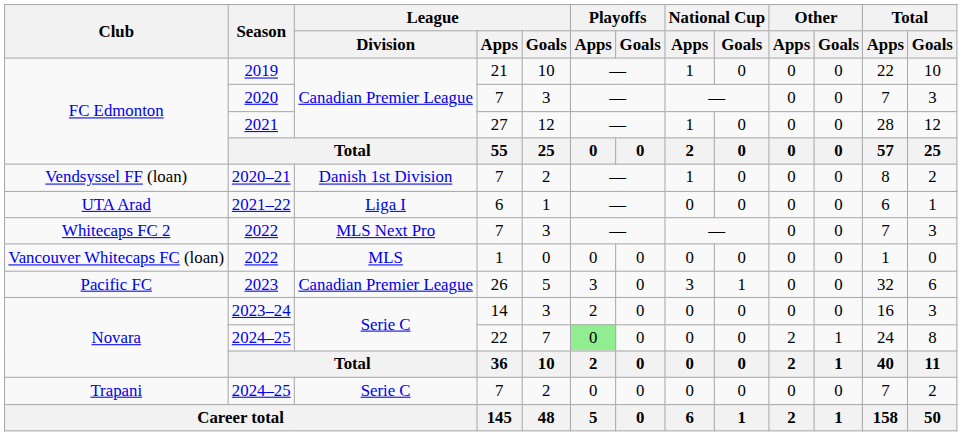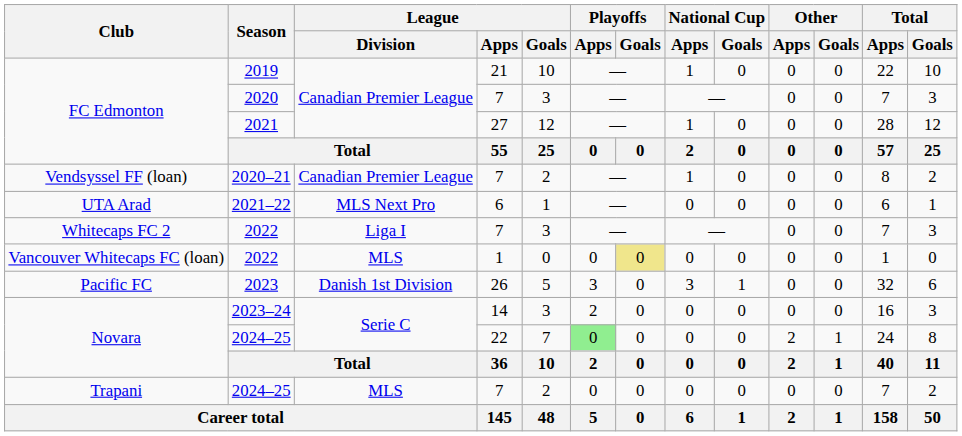 <table class="wikitable" style="text-align:center">
 <tr>
 <th rowspan="2">Club</th>
 <th rowspan="2">Season</th>
 <th colspan="3">League</th>
 <th colspan="2">Playoffs</th>
 <th colspan="2">National Cup</th>
 <th colspan="2">Other</th>
 <th colspan="2">Total</th>
 </tr>
 <tr>
 <th>Division</th>
 <th>Apps</th>
 <th>Goals</th>
 <th>Apps</th>
 <th>Goals</th>
 <th>Apps</th>
 <th>Goals</th>
 <th>Apps</th>
 <th>Goals</th>
 <th>Apps</th>
 <th>Goals</th>
 </tr>
 <tr>
 <td rowspan="4"><a href='#'>FC Edmonton</a></td>
 <td><a href='#'>2019</a></td>
 <td rowspan=3><a href='#'>Canadian Premier League</a></td>
 <td>21</td>
 <td>10</td>
 <td colspan="2">—</td>
 <td>1</td>
 <td>0</td>
 <td>0</td>
 <td>0</td>
 <td>22</td>
 <td>10</td>
 </tr>
 <tr>
 <td><a href='#'>2020</a></td>
 <td>7</td>
 <td>3</td>
 <td colspan="2">—</td>
 <td colspan="2">—</td>
 <td>0</td>
 <td>0</td>
 <td>7</td>
 <td>3</td>
 </tr>
 <tr>
 <td><a href='#'>2021</a></td>
 <td>27</td>
 <td>12</td>
 <td colspan="2">—</td>
 <td>1</td>
 <td>0</td>
 <td>0</td>
 <td>0</td>
 <td>28</td>
 <td>12</td>
 </tr>
 <tr>
 <th colspan="2">Total</th>
 <th>55</th>
 <th>25</th>
 <th>0</th>
 <th>0</th>
 <th>2</th>
 <th>0</th>
 <th>0</th>
 <th>0</th>
 <th>57</th>
 <th>25</th>
 </tr>
 <tr>
 <td><a href='#'>Vendsyssel FF</a> (loan)</td>
 <td><a href='#'>2020–21</a></td>
-<td><a href='#'>Danish 1st Division</a></td>
+<td><a href='#'>Canadian Premier League</a></td>
 <td>7</td>
 <td>2</td>
 <td colspan="2">—</td>
 <td>1</td>
 <td>0</td>
 <td>0</td>
 <td>0</td>
 <td>8</td>
 <td>2</td>
 </tr>
 <tr>
 <td><a href='#'>UTA Arad</a></td>
 <td><a href='#'>2021–22</a></td>
-<td><a href='#'>Liga I</a></td>
+<td><a href='#'>MLS Next Pro</a></td>
 <td>6</td>
 <td>1</td>
 <td colspan="2">—</td>
 <td>0</td>
 <td>0</td>
 <td>0</td>
 <td>0</td>
 <td>6</td>
 <td>1</td>
 </tr>
 <tr>
 <td><a href='#'>Whitecaps FC 2</a></td>
 <td><a href='#'>2022</a></td>
-<td><a href='#'>MLS Next Pro</a></td>
+<td><a href='#'>Liga I</a></td>
 <td>7</td>
 <td>3</td>
 <td colspan="2">—</td>
 <td colspan="2">—</td>
 <td>0</td>
 <td>0</td>
 <td>7</td>
 <td>3</td>
 </tr>
 <tr>
 <td><a href='#'>Vancouver Whitecaps FC</a> (loan)</td>
 <td><a href='#'>2022</a></td>
 <td><a href='#'>MLS</a></td>
 <td>1</td>
 <td>0</td>
 <td>0</td>
-<td>0</td>
+<td style="background: khaki;">0</td>
 <td>0</td>
 <td>0</td>
 <td>0</td>
 <td>0</td>
 <td>1</td>
 <td>0</td>
 </tr>
 <tr>
 <td><a href='#'>Pacific FC</a></td>
 <td><a href='#'>2023</a></td>
-<td><a href='#'>Canadian Premier League</a></td>
+<td><a href='#'>Danish 1st Division</a></td>
 <td>26</td>
 <td>5</td>
 <td>3</td>
 <td>0</td>
 <td>3</td>
 <td>1</td>
 <td>0</td>
 <td>0</td>
 <td>32</td>
 <td>6</td>
 </tr>
 <tr>
 <td rowspan="3"><a href='#'>Novara</a></td>
 <td><a href='#'>2023–24</a></td>
 <td rowspan="2"><a href='#'>Serie C</a></td>
 <td>14</td>
 <td>3</td>
 <td>2</td>
 <td>0</td>
 <td>0</td>
 <td>0</td>
 <td>0</td>
 <td>0</td>
 <td>16</td>
 <td>3</td>
 </tr>
 <tr>
 <td><a href='#'>2024–25</a></td>
 <td>22</td>
 <td>7</td>
 <td style="background: lightgreen;">0</td>
 <td>0</td>
 <td>0</td>
 <td>0</td>
 <td>2</td>
 <td>1</td>
 <td>24</td>
 <td>8</td>
 </tr>
 <tr>
 <th colspan="2">Total</th>
 <th>36</th>
 <th>10</th>
 <th>2</th>
 <th>0</th>
 <th>0</th>
 <th>0</th>
 <th>2</th>
 <th>1</th>
 <th>40</th>
 <th>11</th>
 </tr>
 <tr>
 <td><a href='#'>Trapani</a></td>
 <td><a href='#'>2024–25</a></td>
-<td><a href='#'>Serie C</a></td>
+<td><a href='#'>MLS</a></td>
 <td>7</td>
 <td>2</td>
 <td>0</td>
 <td>0</td>
 <td>0</td>
 <td>0</td>
 <td>0</td>
 <td>0</td>
 <td>7</td>
 <td>2</td>
 </tr>
 <tr>
 <th colspan="3">Career total</th>
 <th>145</th>
 <th>48</th>
 <th>5</th>
 <th>0</th>
 <th>6</th>
 <th>1</th>
 <th>2</th>
 <th>1</th>
 <th>158</th>
 <th>50</th>
 </tr>
 </table>
